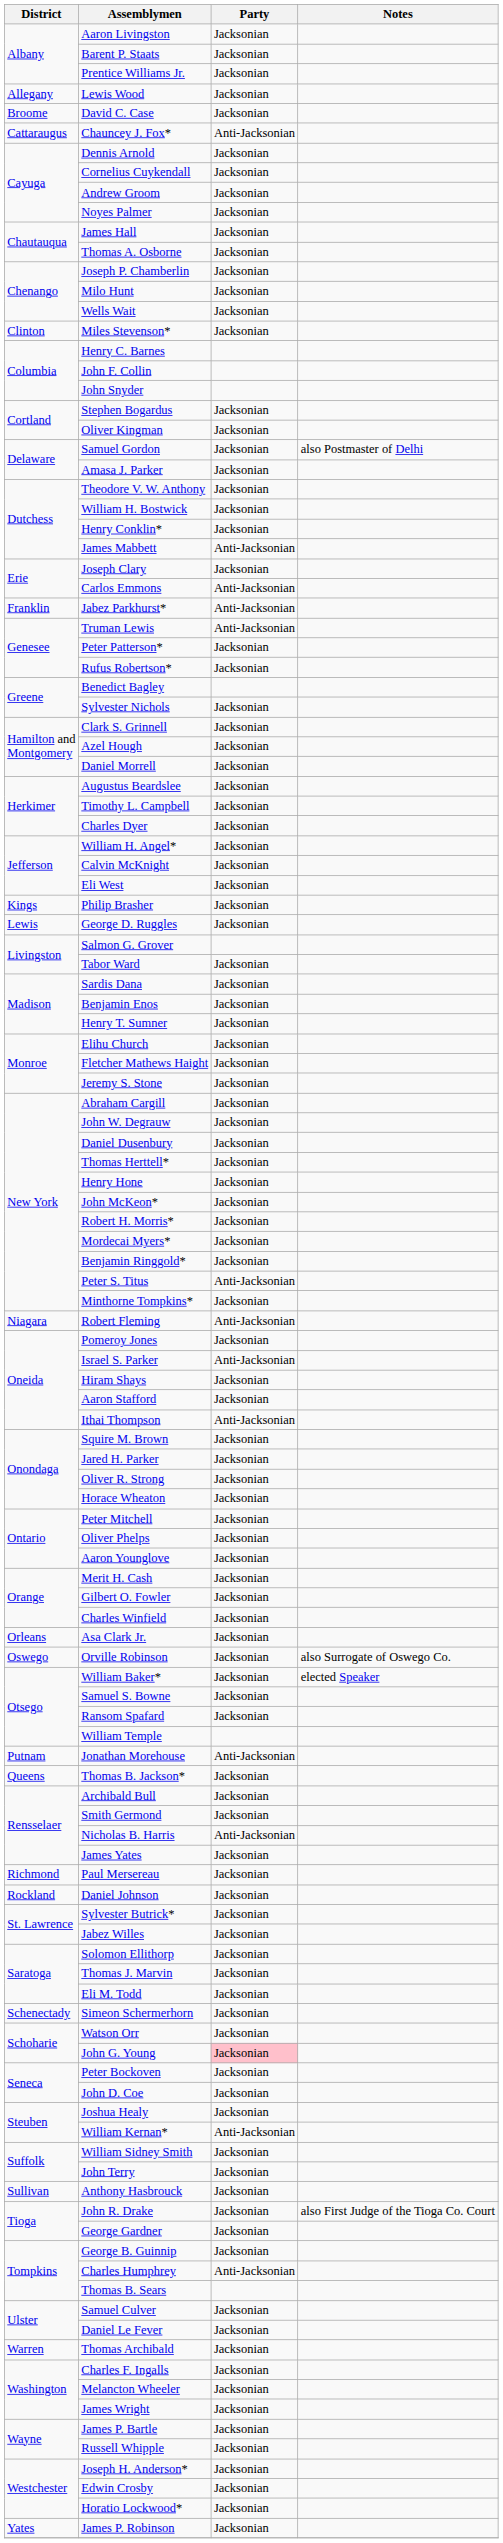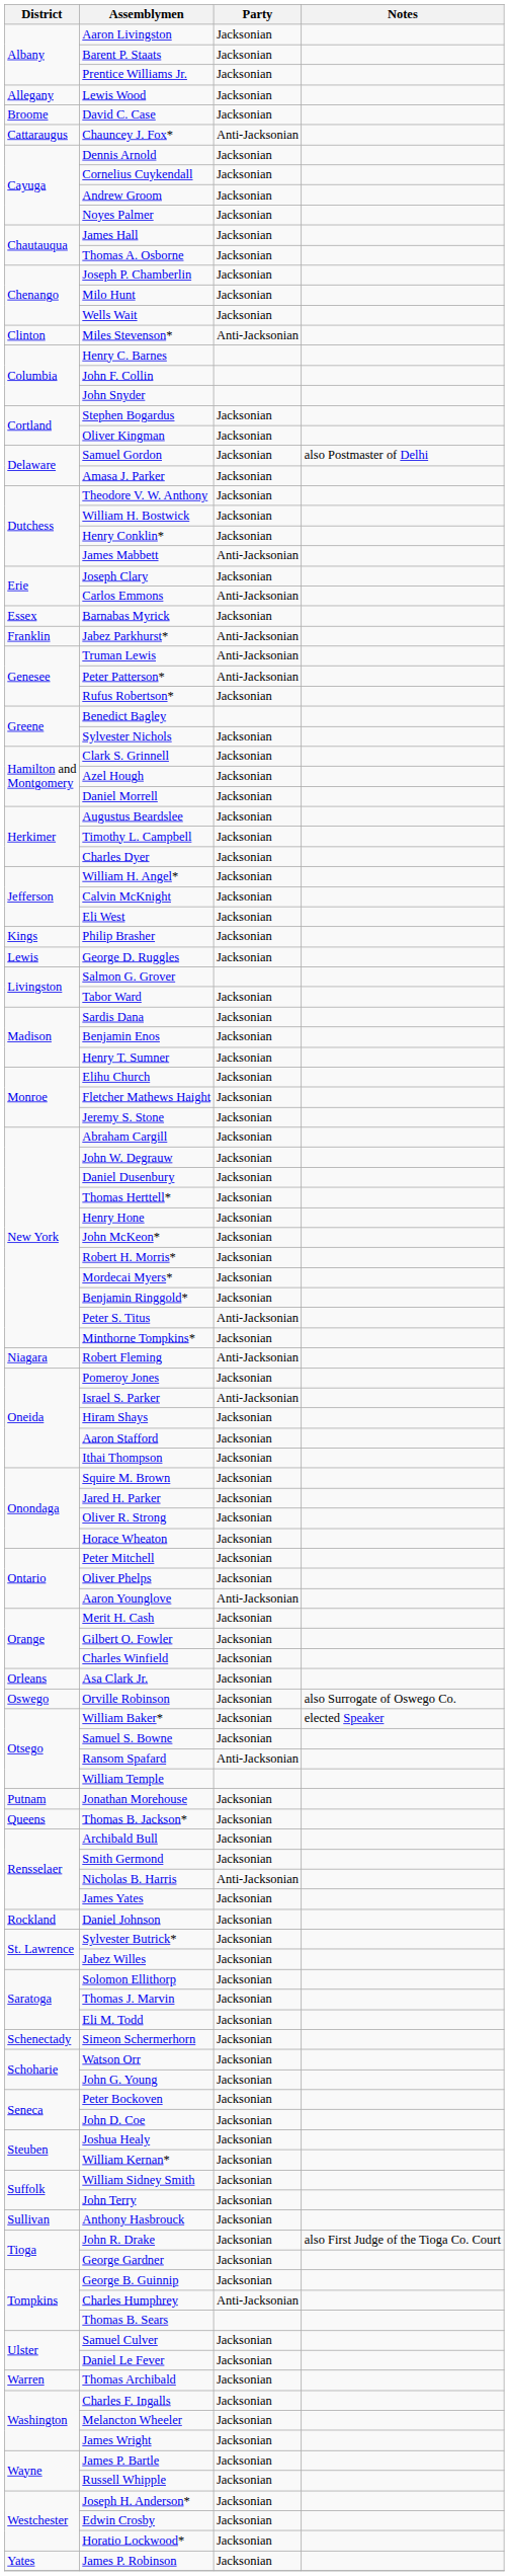 <table class=wikitable>
 <tr>
 <th>District</th>
 <th>Assemblymen</th>
 <th>Party</th>
 <th>Notes</th>
 </tr>
 <tr>
 <td rowspan="3"><a href='#'>Albany</a></td>
 <td><a href='#'>Aaron Livingston</a></td>
 <td>Jacksonian</td>
 <td></td>
 </tr>
 <tr>
 <td><a href='#'>Barent P. Staats</a></td>
 <td>Jacksonian</td>
 <td></td>
 </tr>
 <tr>
 <td><a href='#'>Prentice Williams Jr.</a></td>
 <td>Jacksonian</td>
 <td></td>
 </tr>
 <tr>
 <td><a href='#'>Allegany</a></td>
 <td><a href='#'>Lewis Wood</a></td>
 <td>Jacksonian</td>
 <td></td>
 </tr>
 <tr>
 <td><a href='#'>Broome</a></td>
 <td><a href='#'>David C. Case</a></td>
 <td>Jacksonian</td>
 <td></td>
 </tr>
 <tr>
 <td><a href='#'>Cattaraugus</a></td>
 <td><a href='#'>Chauncey J. Fox</a>*</td>
 <td>Anti-Jacksonian</td>
 <td></td>
 </tr>
 <tr>
 <td rowspan="4"><a href='#'>Cayuga</a></td>
 <td><a href='#'>Dennis Arnold</a></td>
 <td>Jacksonian</td>
 <td></td>
 </tr>
 <tr>
 <td><a href='#'>Cornelius Cuykendall</a></td>
 <td>Jacksonian</td>
 <td></td>
 </tr>
 <tr>
 <td><a href='#'>Andrew Groom</a></td>
 <td>Jacksonian</td>
 <td></td>
 </tr>
 <tr>
 <td><a href='#'>Noyes Palmer</a></td>
 <td>Jacksonian</td>
 <td></td>
 </tr>
 <tr>
 <td rowspan="2"><a href='#'>Chautauqua</a></td>
 <td><a href='#'>James Hall</a></td>
 <td>Jacksonian</td>
 <td></td>
 </tr>
 <tr>
 <td><a href='#'>Thomas A. Osborne</a></td>
 <td>Jacksonian</td>
 <td></td>
 </tr>
 <tr>
 <td rowspan="3"><a href='#'>Chenango</a></td>
 <td><a href='#'>Joseph P. Chamberlin</a></td>
 <td>Jacksonian</td>
 <td></td>
 </tr>
 <tr>
 <td><a href='#'>Milo Hunt</a></td>
 <td>Jacksonian</td>
 <td></td>
 </tr>
 <tr>
 <td><a href='#'>Wells Wait</a></td>
 <td>Jacksonian</td>
 <td></td>
 </tr>
 <tr>
 <td><a href='#'>Clinton</a></td>
 <td><a href='#'>Miles Stevenson</a>*</td>
-<td>Jacksonian</td>
+<td>Anti-Jacksonian</td>
 <td></td>
 </tr>
 <tr>
 <td rowspan="3"><a href='#'>Columbia</a></td>
 <td><a href='#'>Henry C. Barnes</a></td>
 <td></td>
 <td></td>
 </tr>
 <tr>
 <td><a href='#'>John F. Collin</a></td>
 <td></td>
 <td></td>
 </tr>
 <tr>
 <td><a href='#'>John Snyder</a></td>
 <td></td>
 <td></td>
 </tr>
 <tr>
 <td rowspan="2"><a href='#'>Cortland</a></td>
 <td><a href='#'>Stephen Bogardus</a></td>
 <td>Jacksonian</td>
 <td></td>
 </tr>
 <tr>
 <td><a href='#'>Oliver Kingman</a></td>
 <td>Jacksonian</td>
 <td></td>
 </tr>
 <tr>
 <td rowspan="2"><a href='#'>Delaware</a></td>
 <td><a href='#'>Samuel Gordon</a></td>
 <td>Jacksonian</td>
 <td>also Postmaster of <a href='#'>Delhi</a></td>
 </tr>
 <tr>
 <td><a href='#'>Amasa J. Parker</a></td>
 <td>Jacksonian</td>
 <td></td>
 </tr>
 <tr>
 <td rowspan="4"><a href='#'>Dutchess</a></td>
 <td><a href='#'>Theodore V. W. Anthony</a></td>
 <td>Jacksonian</td>
 <td></td>
 </tr>
 <tr>
 <td><a href='#'>William H. Bostwick</a></td>
 <td>Jacksonian</td>
 <td></td>
 </tr>
 <tr>
 <td><a href='#'>Henry Conklin</a>*</td>
 <td>Jacksonian</td>
 <td></td>
 </tr>
 <tr>
 <td><a href='#'>James Mabbett</a></td>
 <td>Anti-Jacksonian</td>
 <td></td>
 </tr>
 <tr>
 <td rowspan="2"><a href='#'>Erie</a></td>
 <td><a href='#'>Joseph Clary</a></td>
 <td>Jacksonian</td>
 <td></td>
 </tr>
 <tr>
 <td><a href='#'>Carlos Emmons</a></td>
 <td>Anti-Jacksonian</td>
 <td></td>
 </tr>
 <tr>
+<td><a href='#'>Essex</a></td>
+<td><a href='#'>Barnabas Myrick</a></td>
+<td>Jacksonian</td>
+<td></td>
+</tr>
+<tr>
 <td><a href='#'>Franklin</a></td>
 <td><a href='#'>Jabez Parkhurst</a>*</td>
 <td>Anti-Jacksonian</td>
 <td></td>
 </tr>
 <tr>
 <td rowspan="3"><a href='#'>Genesee</a></td>
 <td><a href='#'>Truman Lewis</a></td>
 <td>Anti-Jacksonian</td>
 <td></td>
 </tr>
 <tr>
 <td><a href='#'>Peter Patterson</a>*</td>
-<td>Jacksonian</td>
+<td>Anti-Jacksonian</td>
 <td></td>
 </tr>
 <tr>
 <td><a href='#'>Rufus Robertson</a>*</td>
 <td>Jacksonian</td>
 <td></td>
 </tr>
 <tr>
 <td rowspan="2"><a href='#'>Greene</a></td>
 <td><a href='#'>Benedict Bagley</a></td>
 <td></td>
 <td></td>
 </tr>
 <tr>
 <td><a href='#'>Sylvester Nichols</a></td>
 <td>Jacksonian</td>
 <td></td>
 </tr>
 <tr>
 <td rowspan="3"><a href='#'>Hamilton</a> and <br><a href='#'>Montgomery</a></td>
 <td><a href='#'>Clark S. Grinnell</a></td>
 <td>Jacksonian</td>
 <td></td>
 </tr>
 <tr>
 <td><a href='#'>Azel Hough</a></td>
 <td>Jacksonian</td>
 <td></td>
 </tr>
 <tr>
 <td><a href='#'>Daniel Morrell</a></td>
 <td>Jacksonian</td>
 <td></td>
 </tr>
 <tr>
 <td rowspan="3"><a href='#'>Herkimer</a></td>
 <td><a href='#'>Augustus Beardslee</a></td>
 <td>Jacksonian</td>
 <td></td>
 </tr>
 <tr>
 <td><a href='#'>Timothy L. Campbell</a></td>
 <td>Jacksonian</td>
 <td></td>
 </tr>
 <tr>
 <td><a href='#'>Charles Dyer</a></td>
 <td>Jacksonian</td>
 <td></td>
 </tr>
 <tr>
 <td rowspan="3"><a href='#'>Jefferson</a></td>
 <td><a href='#'>William H. Angel</a>*</td>
 <td>Jacksonian</td>
 <td></td>
 </tr>
 <tr>
 <td><a href='#'>Calvin McKnight</a></td>
 <td>Jacksonian</td>
 <td></td>
 </tr>
 <tr>
 <td><a href='#'>Eli West</a></td>
 <td>Jacksonian</td>
 <td></td>
 </tr>
 <tr>
 <td><a href='#'>Kings</a></td>
 <td><a href='#'>Philip Brasher</a></td>
 <td>Jacksonian</td>
 <td></td>
 </tr>
 <tr>
 <td><a href='#'>Lewis</a></td>
 <td><a href='#'>George D. Ruggles</a></td>
 <td>Jacksonian</td>
 <td></td>
 </tr>
 <tr>
 <td rowspan="2"><a href='#'>Livingston</a></td>
 <td><a href='#'>Salmon G. Grover</a></td>
 <td></td>
 <td></td>
 </tr>
 <tr>
 <td><a href='#'>Tabor Ward</a></td>
 <td>Jacksonian</td>
 <td></td>
 </tr>
 <tr>
 <td rowspan="3"><a href='#'>Madison</a></td>
 <td><a href='#'>Sardis Dana</a></td>
 <td>Jacksonian</td>
 <td></td>
 </tr>
 <tr>
 <td><a href='#'>Benjamin Enos</a></td>
 <td>Jacksonian</td>
 <td></td>
 </tr>
 <tr>
 <td><a href='#'>Henry T. Sumner</a></td>
 <td>Jacksonian</td>
 <td></td>
 </tr>
 <tr>
 <td rowspan="3"><a href='#'>Monroe</a></td>
 <td><a href='#'>Elihu Church</a></td>
 <td>Jacksonian</td>
 <td></td>
 </tr>
 <tr>
 <td><a href='#'>Fletcher Mathews Haight</a></td>
 <td>Jacksonian</td>
 <td></td>
 </tr>
 <tr>
 <td><a href='#'>Jeremy S. Stone</a></td>
 <td>Jacksonian</td>
 <td></td>
 </tr>
 <tr>
 <td rowspan="11"><a href='#'>New York</a></td>
 <td><a href='#'>Abraham Cargill</a></td>
 <td>Jacksonian</td>
 <td></td>
 </tr>
 <tr>
 <td><a href='#'>John W. Degrauw</a></td>
 <td>Jacksonian</td>
 <td></td>
 </tr>
 <tr>
 <td><a href='#'>Daniel Dusenbury</a></td>
 <td>Jacksonian</td>
 <td></td>
 </tr>
 <tr>
 <td><a href='#'>Thomas Herttell</a>*</td>
 <td>Jacksonian</td>
 <td></td>
 </tr>
 <tr>
 <td><a href='#'>Henry Hone</a></td>
 <td>Jacksonian</td>
 <td></td>
 </tr>
 <tr>
 <td><a href='#'>John McKeon</a>*</td>
 <td>Jacksonian</td>
 <td></td>
 </tr>
 <tr>
 <td><a href='#'>Robert H. Morris</a>*</td>
 <td>Jacksonian</td>
 <td></td>
 </tr>
 <tr>
 <td><a href='#'>Mordecai Myers</a>*</td>
 <td>Jacksonian</td>
 <td></td>
 </tr>
 <tr>
 <td><a href='#'>Benjamin Ringgold</a>*</td>
 <td>Jacksonian</td>
 <td></td>
 </tr>
 <tr>
 <td><a href='#'>Peter S. Titus</a></td>
 <td>Anti-Jacksonian</td>
 <td></td>
 </tr>
 <tr>
 <td><a href='#'>Minthorne Tompkins</a>*</td>
 <td>Jacksonian</td>
 <td></td>
 </tr>
 <tr>
 <td><a href='#'>Niagara</a></td>
 <td><a href='#'>Robert Fleming</a></td>
 <td>Anti-Jacksonian</td>
 <td></td>
 </tr>
 <tr>
 <td rowspan="5"><a href='#'>Oneida</a></td>
 <td><a href='#'>Pomeroy Jones</a></td>
 <td>Jacksonian</td>
 <td></td>
 </tr>
 <tr>
 <td><a href='#'>Israel S. Parker</a></td>
 <td>Anti-Jacksonian</td>
 <td></td>
 </tr>
 <tr>
 <td><a href='#'>Hiram Shays</a></td>
 <td>Jacksonian</td>
 <td></td>
 </tr>
 <tr>
 <td><a href='#'>Aaron Stafford</a></td>
 <td>Jacksonian</td>
 <td></td>
 </tr>
 <tr>
 <td><a href='#'>Ithai Thompson</a></td>
-<td>Anti-Jacksonian</td>
+<td>Jacksonian</td>
 <td></td>
 </tr>
 <tr>
 <td rowspan="4"><a href='#'>Onondaga</a></td>
 <td><a href='#'>Squire M. Brown</a></td>
 <td>Jacksonian</td>
 <td></td>
 </tr>
 <tr>
 <td><a href='#'>Jared H. Parker</a></td>
 <td>Jacksonian</td>
 <td></td>
 </tr>
 <tr>
 <td><a href='#'>Oliver R. Strong</a></td>
 <td>Jacksonian</td>
 <td></td>
 </tr>
 <tr>
 <td><a href='#'>Horace Wheaton</a></td>
 <td>Jacksonian</td>
 <td></td>
 </tr>
 <tr>
 <td rowspan="3"><a href='#'>Ontario</a></td>
 <td><a href='#'>Peter Mitchell</a></td>
 <td>Jacksonian</td>
 <td></td>
 </tr>
 <tr>
 <td><a href='#'>Oliver Phelps</a></td>
 <td>Jacksonian</td>
 <td></td>
 </tr>
 <tr>
 <td><a href='#'>Aaron Younglove</a></td>
-<td>Jacksonian</td>
+<td>Anti-Jacksonian</td>
 <td></td>
 </tr>
 <tr>
 <td rowspan="3"><a href='#'>Orange</a></td>
 <td><a href='#'>Merit H. Cash</a></td>
 <td>Jacksonian</td>
 <td></td>
 </tr>
 <tr>
 <td><a href='#'>Gilbert O. Fowler</a></td>
 <td>Jacksonian</td>
 <td></td>
 </tr>
 <tr>
 <td><a href='#'>Charles Winfield</a></td>
 <td>Jacksonian</td>
 <td></td>
 </tr>
 <tr>
 <td><a href='#'>Orleans</a></td>
 <td><a href='#'>Asa Clark Jr.</a></td>
 <td>Jacksonian</td>
 <td></td>
 </tr>
 <tr>
 <td><a href='#'>Oswego</a></td>
 <td><a href='#'>Orville Robinson</a></td>
 <td>Jacksonian</td>
 <td>also Surrogate of Oswego Co.</td>
 </tr>
 <tr>
 <td rowspan="4"><a href='#'>Otsego</a></td>
 <td><a href='#'>William Baker</a>*</td>
 <td>Jacksonian</td>
 <td>elected <a href='#'>Speaker</a></td>
 </tr>
 <tr>
 <td><a href='#'>Samuel S. Bowne</a></td>
 <td>Jacksonian</td>
 <td></td>
 </tr>
 <tr>
 <td><a href='#'>Ransom Spafard</a></td>
-<td>Jacksonian</td>
+<td>Anti-Jacksonian</td>
 <td></td>
 </tr>
 <tr>
 <td><a href='#'>William Temple</a></td>
 <td></td>
 <td></td>
 </tr>
 <tr>
 <td><a href='#'>Putnam</a></td>
 <td><a href='#'>Jonathan Morehouse</a></td>
-<td>Anti-Jacksonian</td>
+<td>Jacksonian</td>
 <td></td>
 </tr>
 <tr>
 <td><a href='#'>Queens</a></td>
 <td><a href='#'>Thomas B. Jackson</a>*</td>
 <td>Jacksonian</td>
 <td></td>
 </tr>
 <tr>
 <td rowspan="4"><a href='#'>Rensselaer</a></td>
 <td><a href='#'>Archibald Bull</a></td>
 <td>Jacksonian</td>
 <td></td>
 </tr>
 <tr>
 <td><a href='#'>Smith Germond</a></td>
 <td>Jacksonian</td>
 <td></td>
 </tr>
 <tr>
 <td><a href='#'>Nicholas B. Harris</a></td>
 <td>Anti-Jacksonian</td>
 <td></td>
 </tr>
 <tr>
 <td><a href='#'>James Yates</a></td>
-<td>Jacksonian</td>
-<td></td>
-</tr>
-<tr>
-<td><a href='#'>Richmond</a></td>
-<td><a href='#'>Paul Mersereau</a></td>
 <td>Jacksonian</td>
 <td></td>
 </tr>
 <tr>
 <td><a href='#'>Rockland</a></td>
 <td><a href='#'>Daniel Johnson</a></td>
 <td>Jacksonian</td>
 <td></td>
 </tr>
 <tr>
 <td rowspan="2"><a href='#'>St. Lawrence</a></td>
 <td><a href='#'>Sylvester Butrick</a>*</td>
 <td>Jacksonian</td>
 <td></td>
 </tr>
 <tr>
 <td><a href='#'>Jabez Willes</a></td>
 <td>Jacksonian</td>
 <td></td>
 </tr>
 <tr>
 <td rowspan="3"><a href='#'>Saratoga</a></td>
 <td><a href='#'>Solomon Ellithorp</a></td>
 <td>Jacksonian</td>
 <td></td>
 </tr>
 <tr>
 <td><a href='#'>Thomas J. Marvin</a></td>
 <td>Jacksonian</td>
 <td></td>
 </tr>
 <tr>
 <td><a href='#'>Eli M. Todd</a></td>
 <td>Jacksonian</td>
 <td></td>
 </tr>
 <tr>
 <td><a href='#'>Schenectady</a></td>
 <td><a href='#'>Simeon Schermerhorn</a></td>
 <td>Jacksonian</td>
 <td></td>
 </tr>
 <tr>
 <td rowspan="2"><a href='#'>Schoharie</a></td>
 <td><a href='#'>Watson Orr</a></td>
 <td>Jacksonian</td>
 <td></td>
 </tr>
 <tr>
 <td><a href='#'>John G. Young</a></td>
-<td style="background: pink;">Jacksonian</td>
+<td>Jacksonian</td>
 <td></td>
 </tr>
 <tr>
 <td rowspan="2"><a href='#'>Seneca</a></td>
 <td><a href='#'>Peter Bockoven</a></td>
 <td>Jacksonian</td>
 <td></td>
 </tr>
 <tr>
 <td><a href='#'>John D. Coe</a></td>
 <td>Jacksonian</td>
 <td></td>
 </tr>
 <tr>
 <td rowspan="2"><a href='#'>Steuben</a></td>
 <td><a href='#'>Joshua Healy</a></td>
 <td>Jacksonian</td>
 <td></td>
 </tr>
 <tr>
 <td><a href='#'>William Kernan</a>*</td>
-<td>Anti-Jacksonian</td>
+<td>Jacksonian</td>
 <td></td>
 </tr>
 <tr>
 <td rowspan="2"><a href='#'>Suffolk</a></td>
 <td><a href='#'>William Sidney Smith</a></td>
 <td>Jacksonian</td>
 <td></td>
 </tr>
 <tr>
 <td><a href='#'>John Terry</a></td>
 <td>Jacksonian</td>
 <td></td>
 </tr>
 <tr>
 <td><a href='#'>Sullivan</a></td>
 <td><a href='#'>Anthony Hasbrouck</a></td>
 <td>Jacksonian</td>
 <td></td>
 </tr>
 <tr>
 <td rowspan="2"><a href='#'>Tioga</a></td>
 <td><a href='#'>John R. Drake</a></td>
 <td>Jacksonian</td>
 <td>also First Judge of the Tioga Co. Court</td>
 </tr>
 <tr>
 <td><a href='#'>George Gardner</a></td>
 <td>Jacksonian</td>
 <td></td>
 </tr>
 <tr>
 <td rowspan="3"><a href='#'>Tompkins</a></td>
 <td><a href='#'>George B. Guinnip</a></td>
 <td>Jacksonian</td>
 <td></td>
 </tr>
 <tr>
 <td><a href='#'>Charles Humphrey</a></td>
 <td>Anti-Jacksonian</td>
 <td></td>
 </tr>
 <tr>
 <td><a href='#'>Thomas B. Sears</a></td>
 <td></td>
 <td></td>
 </tr>
 <tr>
 <td rowspan="2"><a href='#'>Ulster</a></td>
 <td><a href='#'>Samuel Culver</a></td>
 <td>Jacksonian</td>
 <td></td>
 </tr>
 <tr>
 <td><a href='#'>Daniel Le Fever</a></td>
 <td>Jacksonian</td>
 <td></td>
 </tr>
 <tr>
 <td><a href='#'>Warren</a></td>
 <td><a href='#'>Thomas Archibald</a></td>
 <td>Jacksonian</td>
 <td></td>
 </tr>
 <tr>
 <td rowspan="3"><a href='#'>Washington</a></td>
 <td><a href='#'>Charles F. Ingalls</a></td>
 <td>Jacksonian</td>
 <td></td>
 </tr>
 <tr>
 <td><a href='#'>Melancton Wheeler</a></td>
 <td>Jacksonian</td>
 <td></td>
 </tr>
 <tr>
 <td><a href='#'>James Wright</a></td>
 <td>Jacksonian</td>
 <td></td>
 </tr>
 <tr>
 <td rowspan="2"><a href='#'>Wayne</a></td>
 <td><a href='#'>James P. Bartle</a></td>
 <td>Jacksonian</td>
 <td></td>
 </tr>
 <tr>
 <td><a href='#'>Russell Whipple</a></td>
 <td>Jacksonian</td>
 <td></td>
 </tr>
 <tr>
 <td rowspan="3"><a href='#'>Westchester</a></td>
 <td><a href='#'>Joseph H. Anderson</a>*</td>
 <td>Jacksonian</td>
 <td></td>
 </tr>
 <tr>
 <td><a href='#'>Edwin Crosby</a></td>
 <td>Jacksonian</td>
 <td></td>
 </tr>
 <tr>
 <td><a href='#'>Horatio Lockwood</a>*</td>
 <td>Jacksonian</td>
 <td></td>
 </tr>
 <tr>
 <td><a href='#'>Yates</a></td>
 <td><a href='#'>James P. Robinson</a></td>
 <td>Jacksonian</td>
 <td></td>
 </tr>
 <tr>
 </tr>
 </table>
